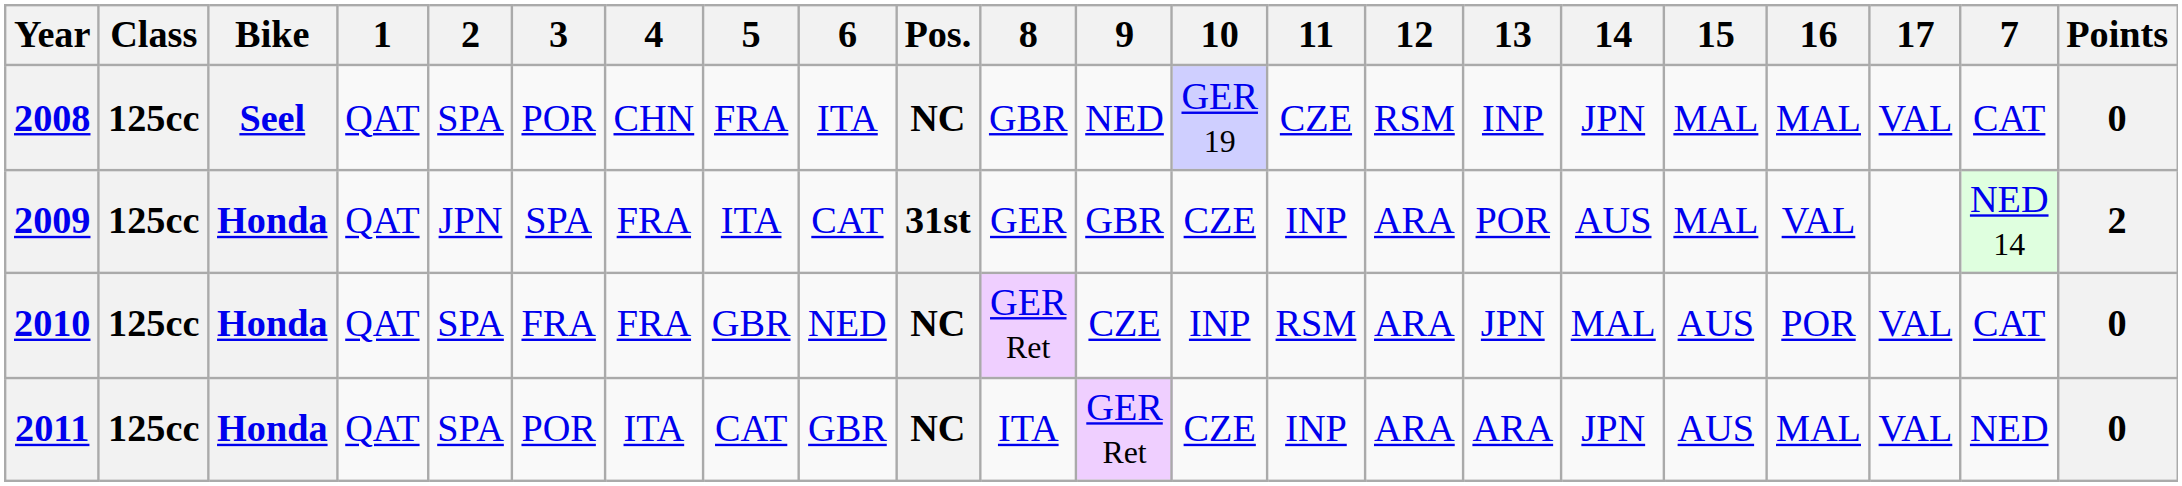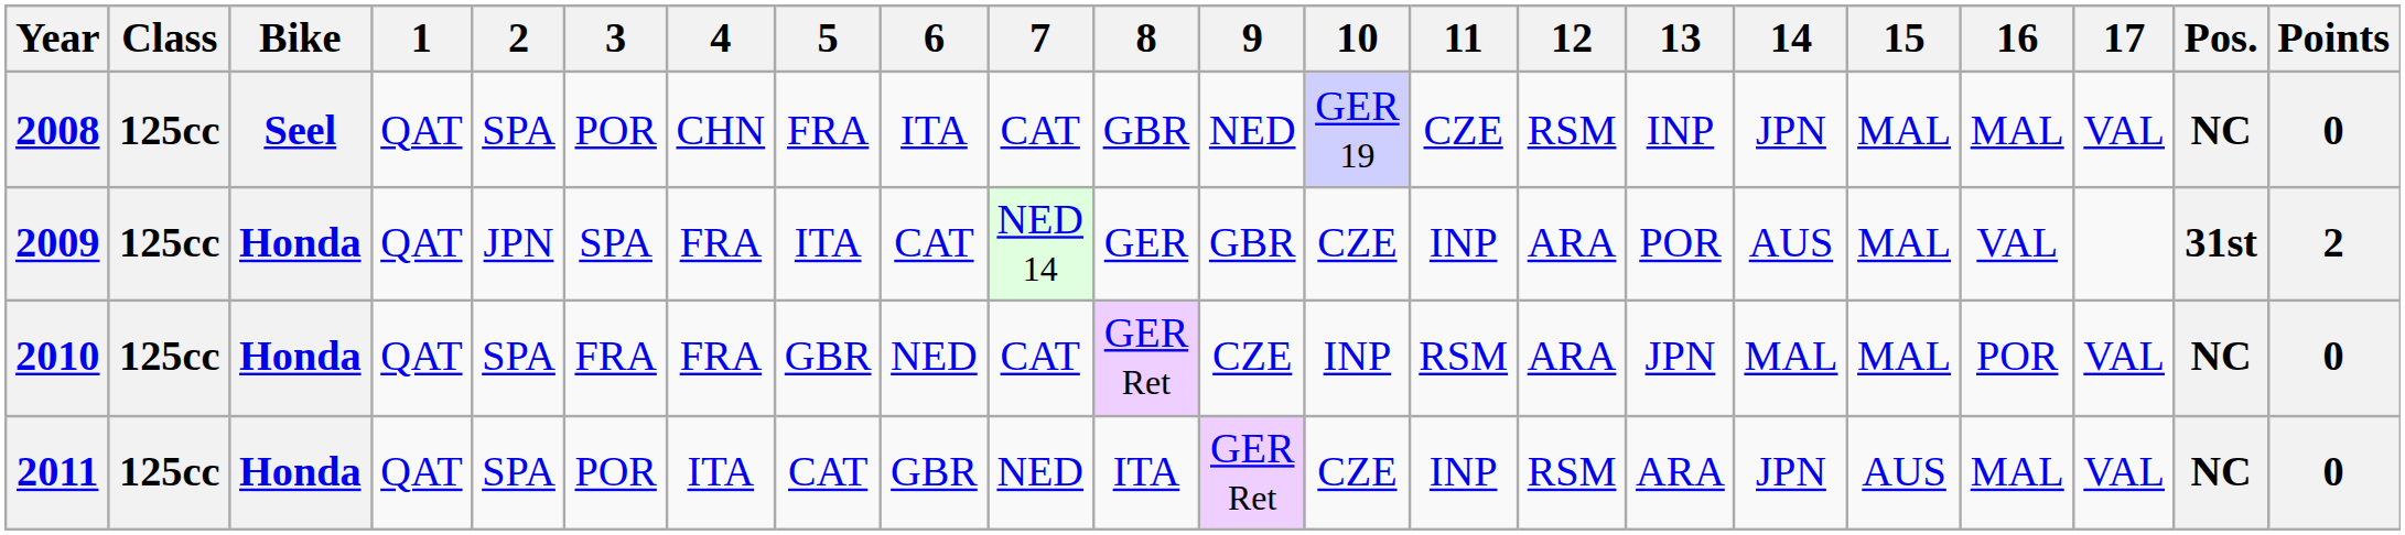 <table class="wikitable" style="text-align:center">
 <tr>
 <th>Year</th>
 <th>Class</th>
 <th>Bike</th>
 <th>1</th>
 <th>2</th>
 <th>3</th>
 <th>4</th>
 <th>5</th>
 <th>6</th>
-<th>Pos.</th>
+<th>7</th>
 <th>8</th>
 <th>9</th>
 <th>10</th>
 <th>11</th>
 <th>12</th>
 <th>13</th>
 <th>14</th>
 <th>15</th>
 <th>16</th>
 <th>17</th>
-<th>7</th>
+<th>Pos.</th>
 <th>Points</th>
 </tr>
 <tr>
 <th><a href='#'>2008</a></th>
 <th>125cc</th>
 <th><a href='#'>Seel</a></th>
 <td><a href='#'>QAT</a></td>
 <td><a href='#'>SPA</a></td>
 <td><a href='#'>POR</a></td>
 <td><a href='#'>CHN</a></td>
 <td><a href='#'>FRA</a></td>
 <td><a href='#'>ITA</a></td>
-<th>NC</th>
+<td><a href='#'>CAT</a></td>
 <td><a href='#'>GBR</a></td>
 <td><a href='#'>NED</a></td>
 <td style="background:#cfcfff;"><a href='#'>GER</a><br><small>19</small></td>
 <td><a href='#'>CZE</a></td>
 <td><a href='#'>RSM</a></td>
 <td><a href='#'>INP</a></td>
 <td><a href='#'>JPN</a></td>
 <td><a href='#'>MAL</a></td>
 <td><a href='#'>MAL</a></td>
 <td><a href='#'>VAL</a></td>
-<td><a href='#'>CAT</a></td>
+<th>NC</th>
 <th>0</th>
 </tr>
 <tr>
 <th><a href='#'>2009</a></th>
 <th>125cc</th>
 <th><a href='#'>Honda</a></th>
 <td><a href='#'>QAT</a></td>
 <td><a href='#'>JPN</a></td>
 <td><a href='#'>SPA</a></td>
 <td><a href='#'>FRA</a></td>
 <td><a href='#'>ITA</a></td>
 <td><a href='#'>CAT</a></td>
-<th>31st</th>
+<td style="background:#dfffdf;"><a href='#'>NED</a><br><small>14</small></td>
 <td><a href='#'>GER</a></td>
 <td><a href='#'>GBR</a></td>
 <td><a href='#'>CZE</a></td>
 <td><a href='#'>INP</a></td>
 <td><a href='#'>ARA</a></td>
 <td><a href='#'>POR</a></td>
 <td><a href='#'>AUS</a></td>
 <td><a href='#'>MAL</a></td>
 <td><a href='#'>VAL</a></td>
 <td></td>
-<td style="background:#dfffdf;"><a href='#'>NED</a><br><small>14</small></td>
+<th>31st</th>
 <th>2</th>
 </tr>
 <tr>
 <th><a href='#'>2010</a></th>
 <th>125cc</th>
 <th><a href='#'>Honda</a></th>
 <td><a href='#'>QAT</a></td>
 <td><a href='#'>SPA</a></td>
 <td><a href='#'>FRA</a></td>
 <td><a href='#'>FRA</a></td>
 <td><a href='#'>GBR</a></td>
 <td><a href='#'>NED</a></td>
-<th>NC</th>
+<td><a href='#'>CAT</a></td>
 <td style="background:#EFCFFF;"><a href='#'>GER</a><br><small>Ret</small></td>
 <td><a href='#'>CZE</a></td>
 <td><a href='#'>INP</a></td>
 <td><a href='#'>RSM</a></td>
 <td><a href='#'>ARA</a></td>
 <td><a href='#'>JPN</a></td>
 <td><a href='#'>MAL</a></td>
-<td><a href='#'>AUS</a></td>
+<td><a href='#'>MAL</a></td>
 <td><a href='#'>POR</a></td>
 <td><a href='#'>VAL</a></td>
-<td><a href='#'>CAT</a></td>
+<th>NC</th>
 <th>0</th>
 </tr>
 <tr>
 <th><a href='#'>2011</a></th>
 <th>125cc</th>
 <th><a href='#'>Honda</a></th>
 <td><a href='#'>QAT</a></td>
 <td><a href='#'>SPA</a></td>
 <td><a href='#'>POR</a></td>
 <td><a href='#'>ITA</a></td>
 <td><a href='#'>CAT</a></td>
 <td><a href='#'>GBR</a></td>
-<th>NC</th>
+<td><a href='#'>NED</a></td>
 <td><a href='#'>ITA</a></td>
 <td style="background:#EFCFFF;"><a href='#'>GER</a><br><small>Ret</small></td>
 <td><a href='#'>CZE</a></td>
 <td><a href='#'>INP</a></td>
-<td><a href='#'>ARA</a></td>
+<td><a href='#'>RSM</a></td>
 <td><a href='#'>ARA</a></td>
 <td><a href='#'>JPN</a></td>
 <td><a href='#'>AUS</a></td>
 <td><a href='#'>MAL</a></td>
 <td><a href='#'>VAL</a></td>
-<td><a href='#'>NED</a></td>
+<th>NC</th>
 <th>0</th>
 </tr>
 </table>
